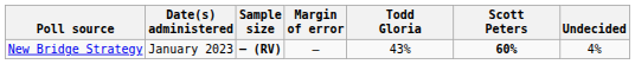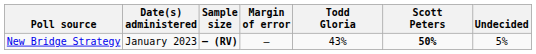 <table class="wikitable" style="font-size:90%;text-align:center;">
 <tr valign=bottom>
 <th>Poll source</th>
 <th>Date(s)<br>administered</th>
 <th>Sample<br>size</th>
 <th>Margin<br>of error</th>
 <th style="width:100px;">Todd<br>Gloria</th>
 <th style="width:100px;">Scott<br>Peters</th>
 <th>Undecided</th>
 </tr>
 <tr>
 <td style="text-align:left;"><a href='#'>New Bridge Strategy</a></td>
 <td>January 2023</td>
 <td><strong>– (RV)</strong></td>
 <td>–</td>
 <td>43%</td>
-<td><strong>60%</strong></td>
-<td>4%</td>
+<td><strong>50%</strong></td>
+<td>5%</td>
 </tr>
 </table>
